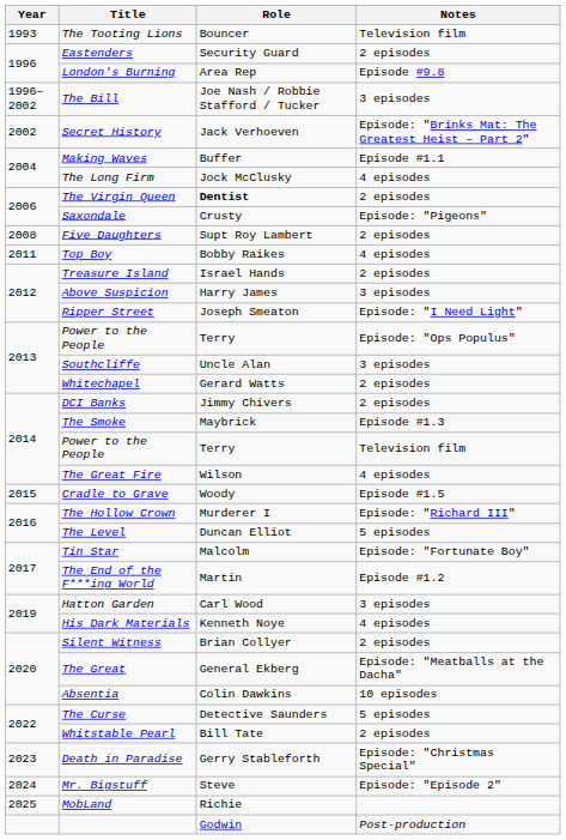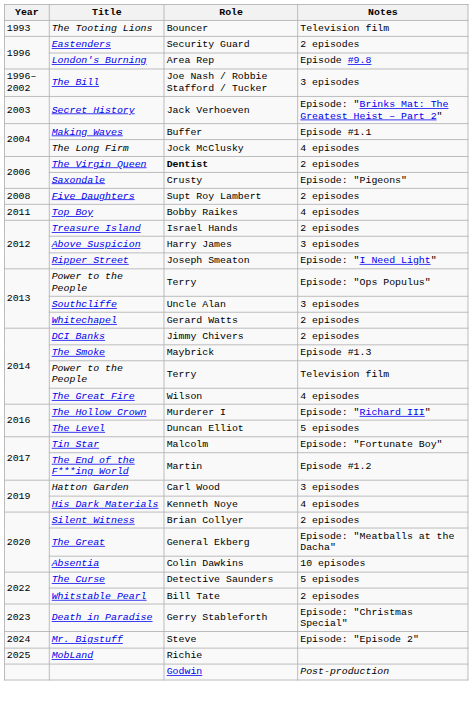 <table class="wikitable sortable">
 <tr>
 <th>Year</th>
 <th>Title</th>
 <th>Role</th>
 <th class="unsortable">Notes</th>
 </tr>
 <tr>
 <td>1993</td>
 <td><em>The Tooting Lions</em></td>
 <td>Bouncer</td>
 <td>Television film</td>
 </tr>
 <tr>
 <td rowspan="2">1996</td>
 <td><em><a href='#'>Eastenders</a></em></td>
 <td>Security Guard</td>
 <td>2 episodes</td>
 </tr>
 <tr>
 <td><em><a href='#'>London's Burning</a></em></td>
 <td>Area Rep</td>
 <td>Episode <a href='#'>#9.8</a></td>
 </tr>
 <tr>
 <td>1996–2002</td>
 <td><em><a href='#'>The Bill</a></em></td>
 <td>Joe Nash / Robbie Stafford / Tucker</td>
 <td>3 episodes</td>
 </tr>
 <tr>
-<td>2002</td>
+<td>2003</td>
 <td><em><a href='#'>Secret History</a></em></td>
 <td>Jack Verhoeven</td>
 <td>Episode: "<a href='#'>Brinks Mat: The Greatest Heist – Part 2</a>"</td>
 </tr>
 <tr>
 <td rowspan="2">2004</td>
 <td><em><a href='#'>Making Waves</a></em></td>
 <td>Buffer</td>
 <td>Episode #1.1</td>
 </tr>
 <tr>
 <td><em>The Long Firm</em></td>
 <td>Jock McClusky</td>
 <td>4 episodes</td>
 </tr>
 <tr>
 <td rowspan="2">2006</td>
 <td><em><a href='#'>The Virgin Queen</a></em></td>
 <td><strong>Dentist</strong></td>
 <td>2 episodes</td>
 </tr>
 <tr>
 <td><em><a href='#'>Saxondale</a></em></td>
 <td>Crusty</td>
 <td>Episode: "Pigeons"</td>
 </tr>
 <tr>
 <td>2008</td>
 <td><em><a href='#'>Five Daughters</a></em></td>
 <td>Supt Roy Lambert</td>
 <td>2 episodes</td>
 </tr>
 <tr>
 <td>2011</td>
 <td><em><a href='#'>Top Boy</a></em></td>
 <td>Bobby Raikes</td>
 <td>4 episodes</td>
 </tr>
 <tr>
 <td rowspan="3">2012</td>
 <td><em><a href='#'>Treasure Island</a></em></td>
 <td>Israel Hands</td>
 <td>2 episodes</td>
 </tr>
 <tr>
 <td><em><a href='#'>Above Suspicion</a></em></td>
 <td>Harry James</td>
 <td>3 episodes</td>
 </tr>
 <tr>
 <td><em><a href='#'>Ripper Street</a></em></td>
 <td>Joseph Smeaton</td>
 <td>Episode: "<a href='#'>I Need Light</a>"</td>
 </tr>
 <tr>
 <td rowspan="3">2013</td>
 <td><em>Power to the People</em></td>
 <td>Terry</td>
 <td>Episode: "Ops Populus"</td>
 </tr>
 <tr>
 <td><em><a href='#'>Southcliffe</a></em></td>
 <td>Uncle Alan</td>
 <td>3 episodes</td>
 </tr>
 <tr>
 <td><em><a href='#'>Whitechapel</a></em></td>
 <td>Gerard Watts</td>
 <td>2 episodes</td>
 </tr>
 <tr>
 <td rowspan="4">2014</td>
 <td><em><a href='#'>DCI Banks</a></em></td>
 <td>Jimmy Chivers</td>
 <td>2 episodes</td>
 </tr>
 <tr>
 <td><em><a href='#'>The Smoke</a></em></td>
 <td>Maybrick</td>
 <td>Episode #1.3</td>
 </tr>
 <tr>
 <td><em>Power to the People</em></td>
 <td>Terry</td>
 <td>Television film</td>
 </tr>
 <tr>
 <td><em><a href='#'>The Great Fire</a></em></td>
 <td>Wilson</td>
 <td>4 episodes</td>
 </tr>
 <tr>
-<td>2015</td>
-<td><em><a href='#'>Cradle to Grave</a></em></td>
-<td>Woody</td>
-<td>Episode #1.5</td>
-</tr>
-<tr>
 <td rowspan="2">2016</td>
 <td><em><a href='#'>The Hollow Crown</a></em></td>
 <td>Murderer I</td>
 <td>Episode: "<a href='#'>Richard III</a>"</td>
 </tr>
 <tr>
 <td><em><a href='#'>The Level</a></em></td>
 <td>Duncan Elliot</td>
 <td>5 episodes</td>
 </tr>
 <tr>
 <td rowspan="2">2017</td>
 <td><em><a href='#'>Tin Star</a></em></td>
 <td>Malcolm</td>
 <td>Episode: "Fortunate Boy"</td>
 </tr>
 <tr>
 <td><em><a href='#'>The End of the F***ing World</a></em></td>
 <td>Martin</td>
 <td>Episode #1.2</td>
 </tr>
 <tr>
 <td rowspan="2">2019</td>
 <td><em>Hatton Garden</em></td>
 <td>Carl Wood</td>
 <td>3 episodes</td>
 </tr>
 <tr>
 <td><em><a href='#'>His Dark Materials</a></em></td>
 <td>Kenneth Noye</td>
 <td>4 episodes</td>
 </tr>
 <tr>
 <td rowspan="3">2020</td>
 <td><em><a href='#'>Silent Witness</a></em></td>
 <td>Brian Collyer</td>
 <td>2 episodes</td>
 </tr>
 <tr>
 <td><em><a href='#'>The Great</a></em></td>
 <td>General Ekberg</td>
 <td>Episode: "Meatballs at the Dacha"</td>
 </tr>
 <tr>
 <td><em><a href='#'>Absentia</a></em></td>
 <td>Colin Dawkins</td>
 <td>10 episodes</td>
 </tr>
 <tr>
 <td rowspan="2">2022</td>
 <td><em><a href='#'>The Curse</a></em></td>
 <td>Detective Saunders</td>
 <td>5 episodes</td>
 </tr>
 <tr>
 <td><em><a href='#'>Whitstable Pearl</a></em></td>
 <td>Bill Tate</td>
 <td>2 episodes</td>
 </tr>
 <tr>
 <td>2023</td>
 <td><em><a href='#'>Death in Paradise</a></em></td>
 <td>Gerry Stableforth</td>
 <td>Episode: "Christmas Special"</td>
 </tr>
 <tr>
 <td>2024</td>
 <td><em><a href='#'>Mr. Bigstuff</a></em></td>
 <td>Steve</td>
 <td>Episode: "Episode 2"</td>
 </tr>
 <tr>
 <td>2025</td>
 <td><em><a href='#'>MobLand</a></em></td>
 <td>Richie</td>
 <td></td>
 </tr>
 <tr>
 <td></td>
 <td></td>
 <td><a href='#'>Godwin</a></td>
 <td><em>Post-production</em></td>
 </tr>
 </table>
